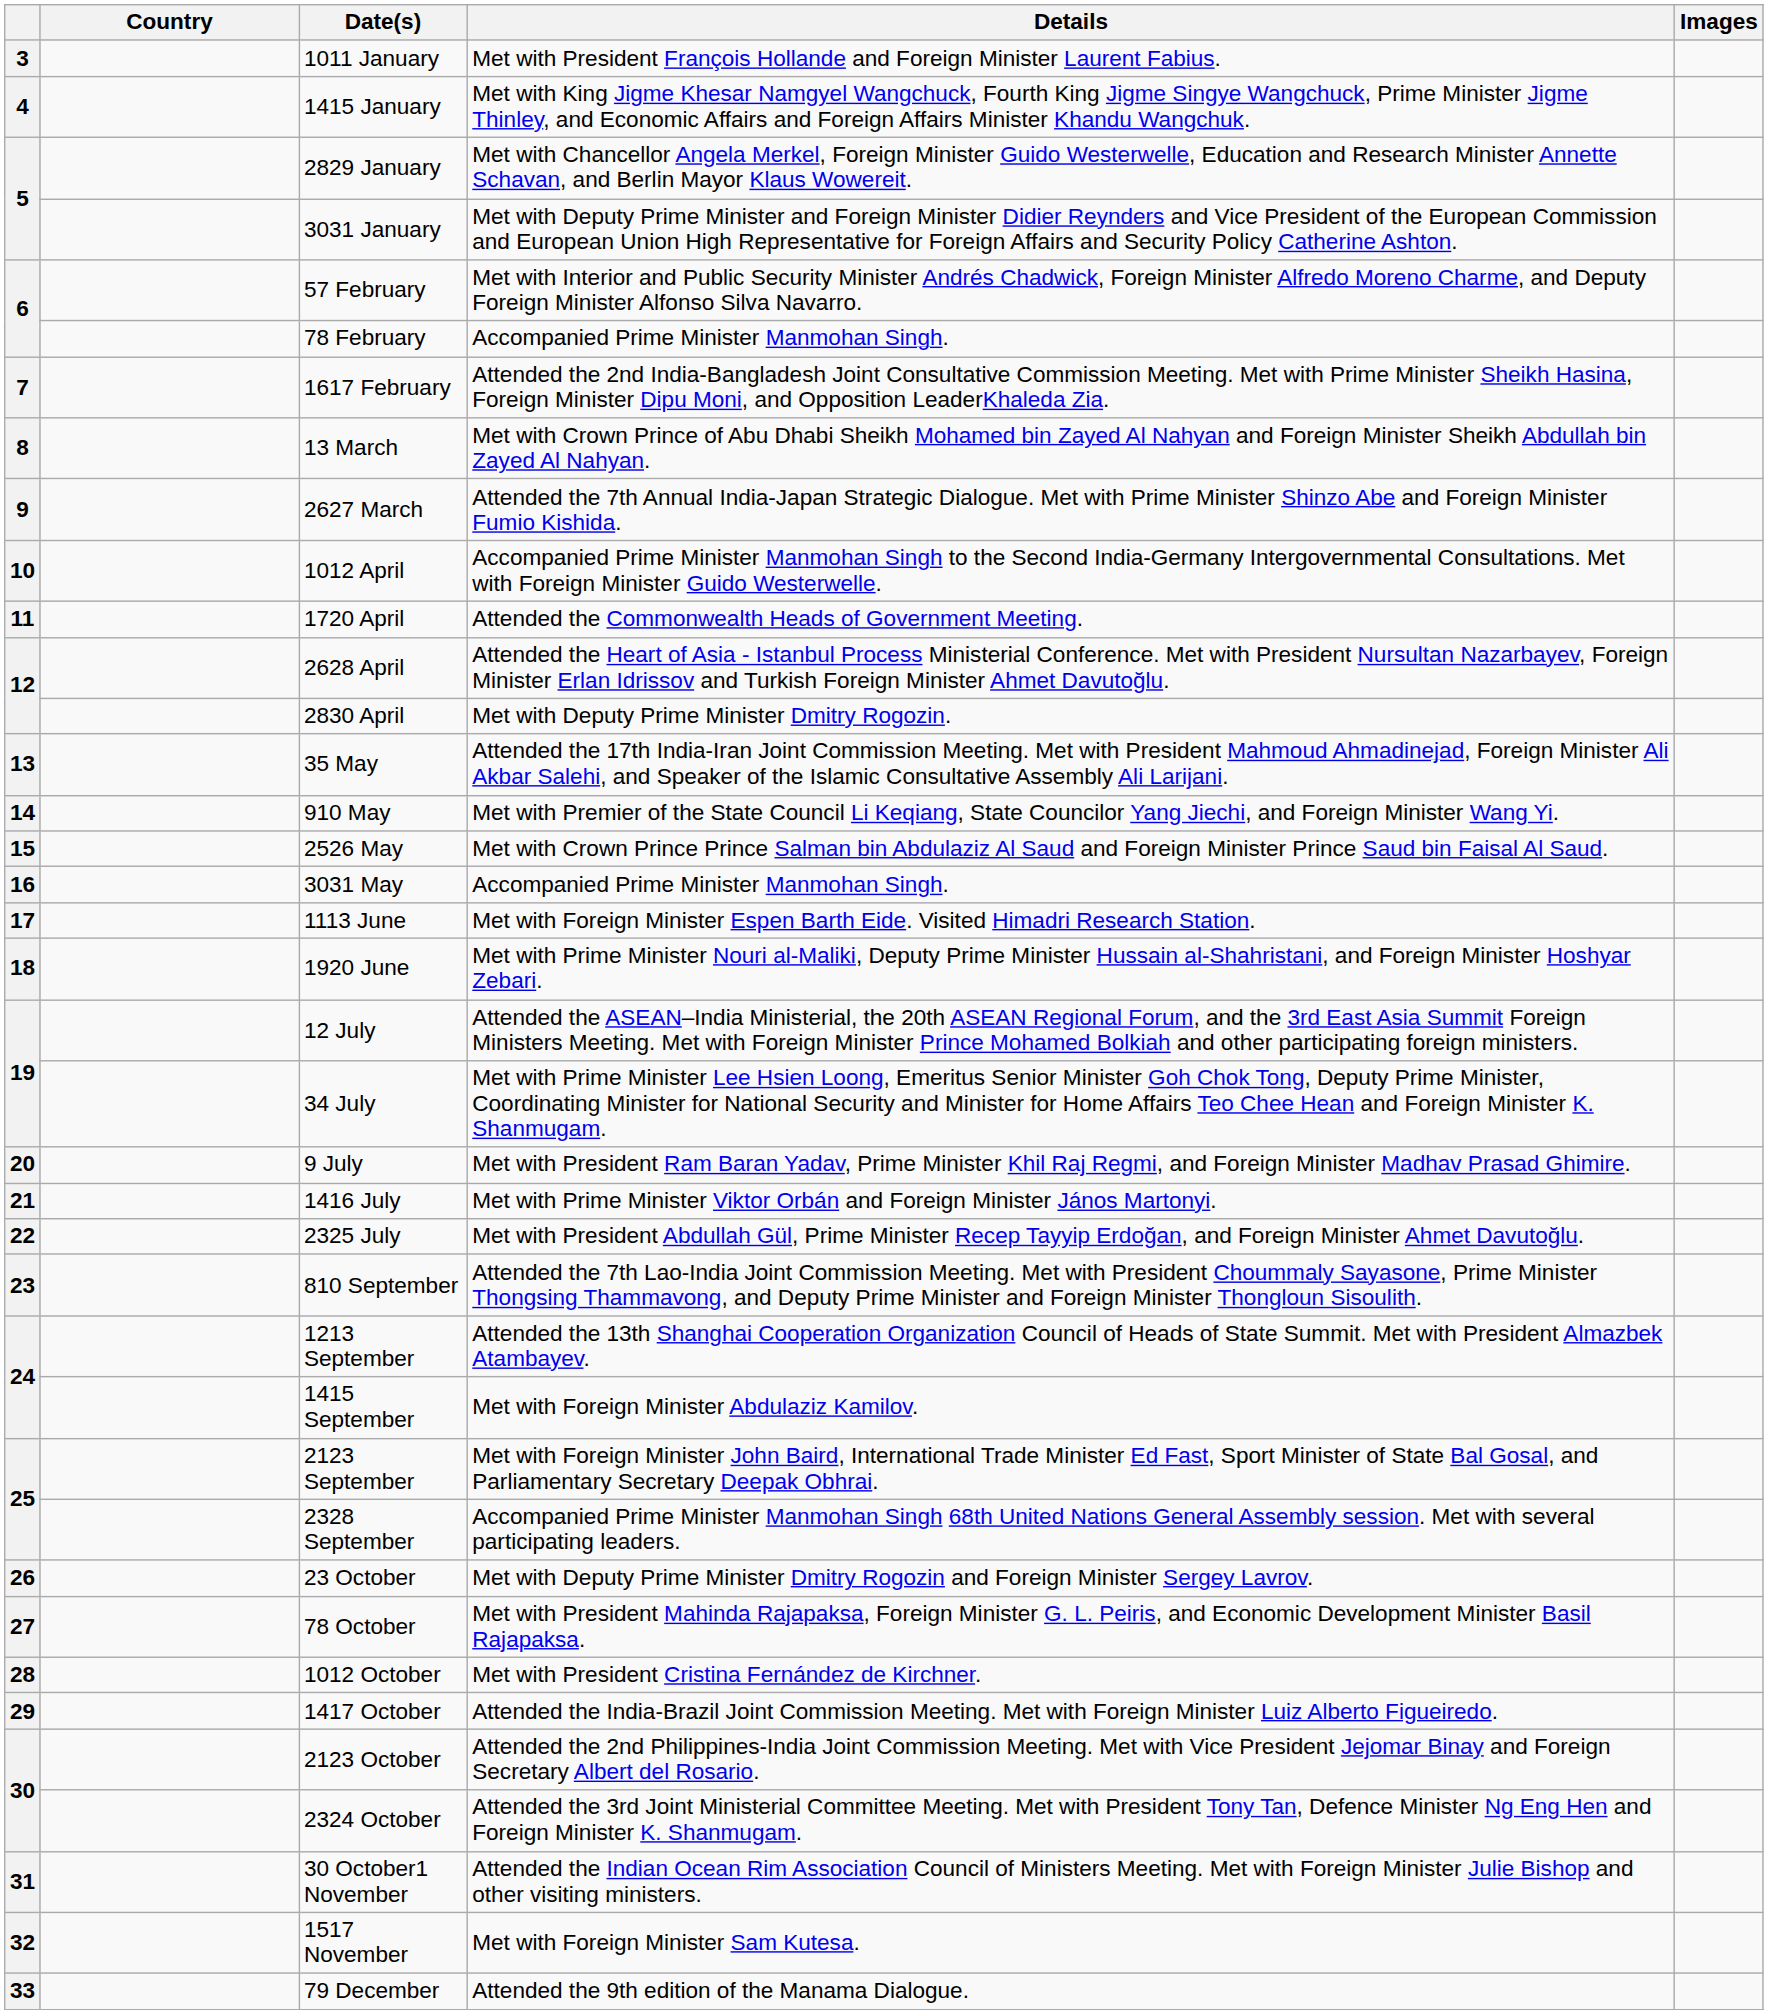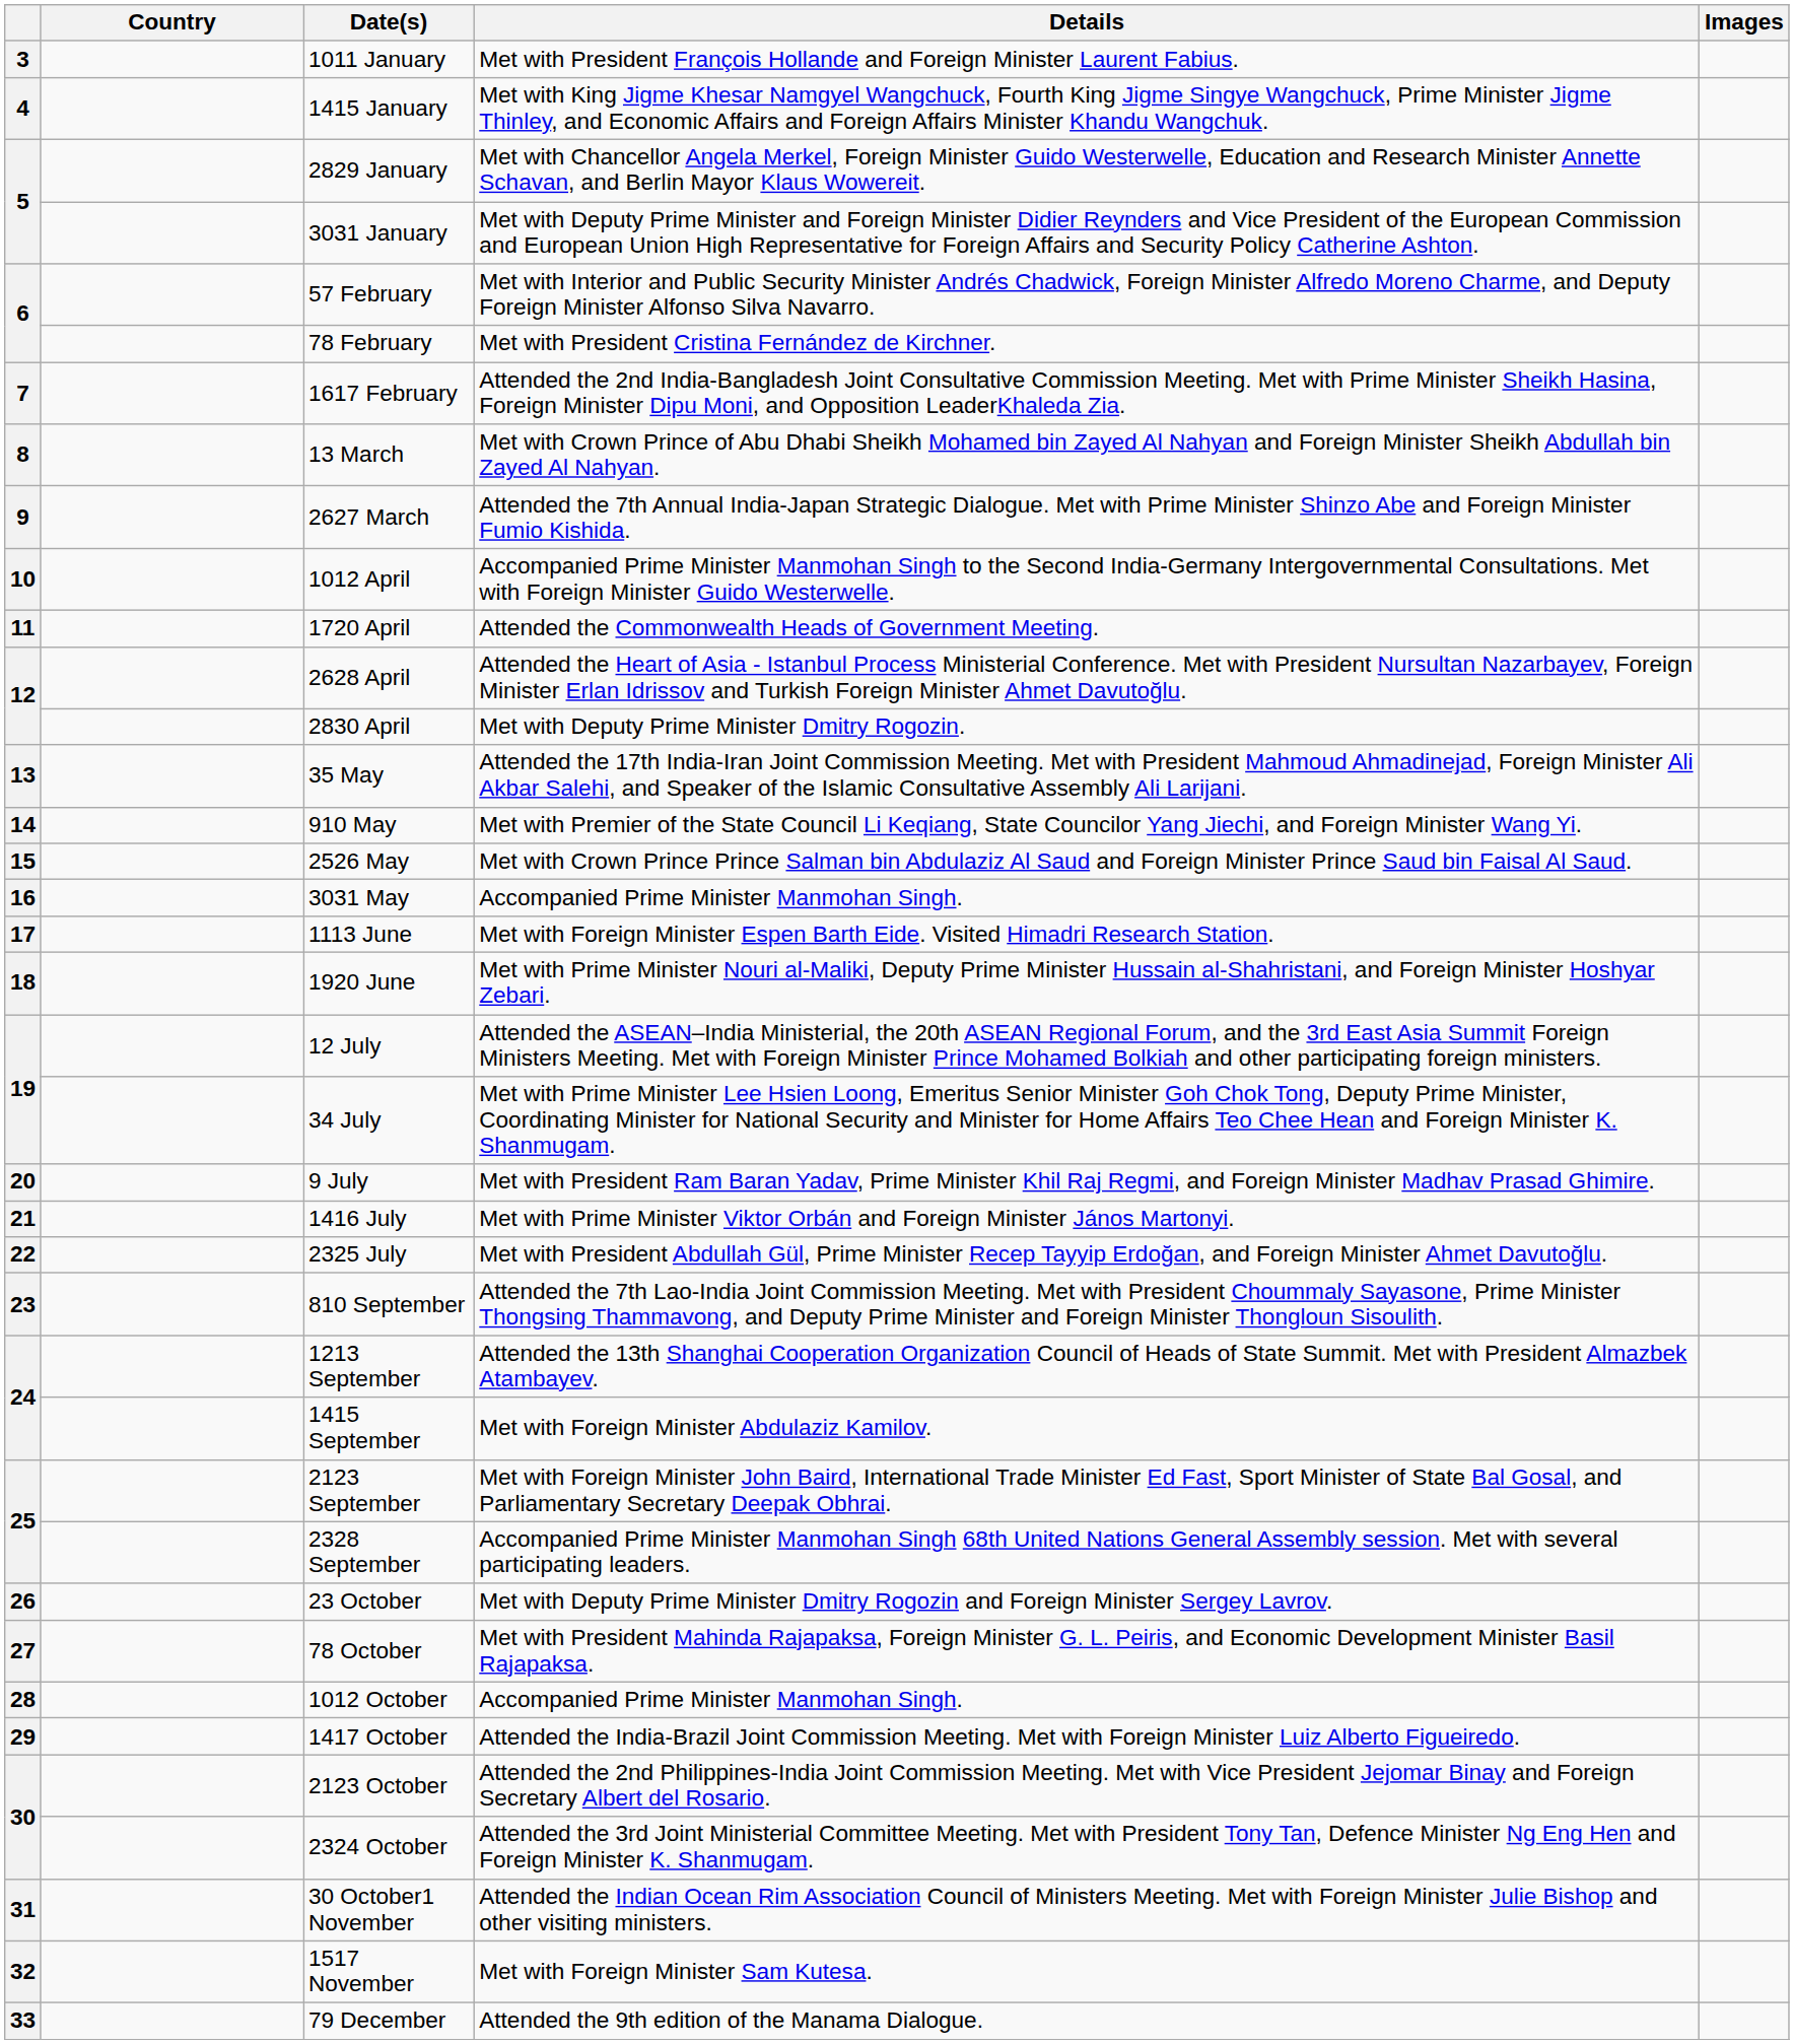 <table class="wikitable outercollapse sortable">
 <tr>
 <th></th>
 <th style="width:11em">Country</th>
 <th style="width:7em">Date(s)</th>
 <th class="unsortable">Details</th>
 <th>Images</th>
 </tr>
 <tr>
 <th>3</th>
 <td></td>
 <td>1011 January</td>
 <td>Met with President <a href='#'>François Hollande</a> and Foreign Minister <a href='#'>Laurent Fabius</a>.</td>
 <td></td>
 </tr>
 <tr>
 <th>4</th>
 <td></td>
 <td>1415 January</td>
 <td>Met with King <a href='#'>Jigme Khesar Namgyel Wangchuck</a>, Fourth King <a href='#'>Jigme Singye Wangchuck</a>, Prime Minister <a href='#'>Jigme Thinley</a>, and Economic Affairs and Foreign Affairs Minister <a href='#'>Khandu Wangchuk</a>.</td>
 <td></td>
 </tr>
 <tr>
 <th rowspan="2">5</th>
 <td></td>
 <td>2829 January</td>
 <td>Met with Chancellor <a href='#'>Angela Merkel</a>, Foreign Minister <a href='#'>Guido Westerwelle</a>, Education and Research Minister <a href='#'>Annette Schavan</a>, and Berlin Mayor <a href='#'>Klaus Wowereit</a>.</td>
 <td></td>
 </tr>
 <tr>
 <td></td>
 <td>3031 January</td>
 <td>Met with Deputy Prime Minister and Foreign Minister <a href='#'>Didier Reynders</a> and Vice President of the European Commission and European Union High Representative for Foreign Affairs and Security Policy <a href='#'>Catherine Ashton</a>.</td>
 <td></td>
 </tr>
 <tr>
 <th rowspan="2">6</th>
 <td></td>
 <td>57 February</td>
 <td>Met with Interior and Public Security Minister <a href='#'>Andrés Chadwick</a>, Foreign Minister <a href='#'>Alfredo Moreno Charme</a>, and Deputy Foreign Minister Alfonso Silva Navarro.</td>
 <td></td>
 </tr>
 <tr>
 <td></td>
 <td>78 February</td>
-<td>Accompanied Prime Minister <a href='#'>Manmohan Singh</a>.</td>
+<td>Met with President <a href='#'>Cristina Fernández de Kirchner</a>.</td>
 <td></td>
 </tr>
 <tr>
 <th>7</th>
 <td></td>
 <td>1617 February</td>
 <td>Attended the 2nd India-Bangladesh Joint Consultative Commission Meeting. Met with Prime Minister <a href='#'>Sheikh Hasina</a>, Foreign Minister <a href='#'>Dipu Moni</a>, and Opposition Leader<a href='#'>Khaleda Zia</a>.</td>
 <td></td>
 </tr>
 <tr>
 <th>8</th>
 <td></td>
 <td>13 March</td>
 <td>Met with Crown Prince of Abu Dhabi Sheikh <a href='#'>Mohamed bin Zayed Al Nahyan</a> and Foreign Minister Sheikh <a href='#'>Abdullah bin Zayed Al Nahyan</a>.</td>
 <td></td>
 </tr>
 <tr>
 <th>9</th>
 <td></td>
 <td>2627 March</td>
 <td>Attended the 7th Annual India-Japan Strategic Dialogue. Met with Prime Minister <a href='#'>Shinzo Abe</a> and Foreign Minister <a href='#'>Fumio Kishida</a>.</td>
 <td></td>
 </tr>
 <tr>
 <th>10</th>
 <td></td>
 <td>1012 April</td>
 <td>Accompanied Prime Minister <a href='#'>Manmohan Singh</a> to the Second India-Germany Intergovernmental Consultations. Met with Foreign Minister <a href='#'>Guido Westerwelle</a>.</td>
 <td></td>
 </tr>
 <tr>
 <th>11</th>
 <td></td>
 <td>1720 April</td>
 <td>Attended the <a href='#'>Commonwealth Heads of Government Meeting</a>.</td>
 <td></td>
 </tr>
 <tr>
 <th rowspan="2">12</th>
 <td></td>
 <td>2628 April</td>
 <td>Attended the <a href='#'>Heart of Asia - Istanbul Process</a> Ministerial Conference. Met with President <a href='#'>Nursultan Nazarbayev</a>, Foreign Minister <a href='#'>Erlan Idrissov</a> and Turkish Foreign Minister <a href='#'>Ahmet Davutoğlu</a>.</td>
 <td></td>
 </tr>
 <tr>
 <td></td>
 <td>2830 April</td>
 <td>Met with Deputy Prime Minister <a href='#'>Dmitry Rogozin</a>.</td>
 <td></td>
 </tr>
 <tr>
 <th>13</th>
 <td></td>
 <td>35 May</td>
 <td>Attended the 17th India-Iran Joint Commission Meeting. Met with President <a href='#'>Mahmoud Ahmadinejad</a>, Foreign Minister <a href='#'>Ali Akbar Salehi</a>, and Speaker of the Islamic Consultative Assembly <a href='#'>Ali Larijani</a>.</td>
 <td></td>
 </tr>
 <tr>
 <th>14</th>
 <td></td>
 <td>910 May</td>
 <td>Met with Premier of the State Council <a href='#'>Li Keqiang</a>, State Councilor <a href='#'>Yang Jiechi</a>, and Foreign Minister <a href='#'>Wang Yi</a>.</td>
 <td></td>
 </tr>
 <tr>
 <th>15</th>
 <td></td>
 <td>2526 May</td>
 <td>Met with Crown Prince Prince <a href='#'>Salman bin Abdulaziz Al Saud</a> and Foreign Minister Prince <a href='#'>Saud bin Faisal Al Saud</a>.</td>
 <td></td>
 </tr>
 <tr>
 <th>16</th>
 <td></td>
 <td>3031 May</td>
 <td>Accompanied Prime Minister <a href='#'>Manmohan Singh</a>.</td>
 <td></td>
 </tr>
 <tr>
 <th>17</th>
 <td></td>
 <td>1113 June</td>
 <td>Met with Foreign Minister <a href='#'>Espen Barth Eide</a>. Visited <a href='#'>Himadri Research Station</a>.</td>
 <td></td>
 </tr>
 <tr>
 <th>18</th>
 <td></td>
 <td>1920 June</td>
 <td>Met with Prime Minister <a href='#'>Nouri al-Maliki</a>, Deputy Prime Minister <a href='#'>Hussain al-Shahristani</a>, and Foreign Minister <a href='#'>Hoshyar Zebari</a>.</td>
 <td></td>
 </tr>
 <tr>
 <th rowspan="2">19</th>
 <td></td>
 <td>12 July</td>
 <td>Attended the <a href='#'>ASEAN</a>–India Ministerial, the 20th <a href='#'>ASEAN Regional Forum</a>, and the <a href='#'>3rd East Asia Summit</a> Foreign Ministers Meeting. Met with Foreign Minister <a href='#'>Prince Mohamed Bolkiah</a> and other participating foreign ministers.</td>
 <td></td>
 </tr>
 <tr>
 <td></td>
 <td>34 July</td>
 <td>Met with Prime Minister <a href='#'>Lee Hsien Loong</a>, Emeritus Senior Minister <a href='#'>Goh Chok Tong</a>, Deputy Prime Minister, Coordinating Minister for National Security and Minister for Home Affairs <a href='#'>Teo Chee Hean</a> and Foreign Minister <a href='#'>K. Shanmugam</a>.</td>
 <td></td>
 </tr>
 <tr>
 <th>20</th>
 <td></td>
 <td>9 July</td>
 <td>Met with President <a href='#'>Ram Baran Yadav</a>, Prime Minister <a href='#'>Khil Raj Regmi</a>, and Foreign Minister <a href='#'>Madhav Prasad Ghimire</a>.</td>
 <td></td>
 </tr>
 <tr>
 <th>21</th>
 <td></td>
 <td>1416 July</td>
 <td>Met with Prime Minister <a href='#'>Viktor Orbán</a> and Foreign Minister <a href='#'>János Martonyi</a>.</td>
 <td></td>
 </tr>
 <tr>
 <th>22</th>
 <td></td>
 <td>2325 July</td>
 <td>Met with President <a href='#'>Abdullah Gül</a>, Prime Minister <a href='#'>Recep Tayyip Erdoğan</a>, and Foreign Minister <a href='#'>Ahmet Davutoğlu</a>.</td>
 <td></td>
 </tr>
 <tr>
 <th>23</th>
 <td></td>
 <td>810 September</td>
 <td>Attended the 7th Lao-India Joint Commission Meeting. Met with President <a href='#'>Choummaly Sayasone</a>, Prime Minister <a href='#'>Thongsing Thammavong</a>, and Deputy Prime Minister and Foreign Minister <a href='#'>Thongloun Sisoulith</a>.</td>
 <td></td>
 </tr>
 <tr>
 <th rowspan="2">24</th>
 <td></td>
 <td>1213 September</td>
 <td>Attended the 13th <a href='#'>Shanghai Cooperation Organization</a> Council of Heads of State Summit. Met with President <a href='#'>Almazbek Atambayev</a>.</td>
 <td></td>
 </tr>
 <tr>
 <td></td>
 <td>1415 September</td>
 <td>Met with Foreign Minister <a href='#'>Abdulaziz Kamilov</a>.</td>
 <td></td>
 </tr>
 <tr>
 <th rowspan="2">25</th>
 <td></td>
 <td>2123 September</td>
 <td>Met with Foreign Minister <a href='#'>John Baird</a>, International Trade Minister <a href='#'>Ed Fast</a>, Sport Minister of State <a href='#'>Bal Gosal</a>, and Parliamentary Secretary <a href='#'>Deepak Obhrai</a>.</td>
 <td></td>
 </tr>
 <tr>
 <td><br></td>
 <td>2328 September</td>
 <td>Accompanied Prime Minister <a href='#'>Manmohan Singh</a> <a href='#'>68th United Nations General Assembly session</a>. Met with several participating leaders.</td>
 <td></td>
 </tr>
 <tr>
 <th>26</th>
 <td></td>
 <td>23 October</td>
 <td>Met with Deputy Prime Minister <a href='#'>Dmitry Rogozin</a> and Foreign Minister <a href='#'>Sergey Lavrov</a>.</td>
 <td></td>
 </tr>
 <tr>
 <th>27</th>
 <td></td>
 <td>78 October</td>
 <td>Met with President <a href='#'>Mahinda Rajapaksa</a>, Foreign Minister <a href='#'>G. L. Peiris</a>, and Economic Development Minister <a href='#'>Basil Rajapaksa</a>.</td>
 <td></td>
 </tr>
 <tr>
 <th>28</th>
 <td></td>
 <td>1012 October</td>
-<td>Met with President <a href='#'>Cristina Fernández de Kirchner</a>.</td>
+<td>Accompanied Prime Minister <a href='#'>Manmohan Singh</a>.</td>
 <td></td>
 </tr>
 <tr>
 <th>29</th>
 <td></td>
 <td>1417 October</td>
 <td>Attended the India-Brazil Joint Commission Meeting. Met with Foreign Minister <a href='#'>Luiz Alberto Figueiredo</a>.</td>
 <td></td>
 </tr>
 <tr>
 <th rowspan="2">30</th>
 <td></td>
 <td>2123 October</td>
 <td>Attended the 2nd Philippines-India Joint Commission Meeting. Met with Vice President <a href='#'>Jejomar Binay</a> and Foreign Secretary <a href='#'>Albert del Rosario</a>.</td>
 <td></td>
 </tr>
 <tr>
 <td></td>
 <td>2324 October</td>
 <td>Attended the 3rd Joint Ministerial Committee Meeting. Met with President <a href='#'>Tony Tan</a>, Defence Minister <a href='#'>Ng Eng Hen</a> and Foreign Minister <a href='#'>K. Shanmugam</a>.</td>
 <td></td>
 </tr>
 <tr>
 <th>31</th>
 <td></td>
 <td>30 October1 November</td>
 <td>Attended the <a href='#'>Indian Ocean Rim Association</a> Council of Ministers Meeting. Met with Foreign Minister <a href='#'>Julie Bishop</a> and other visiting ministers.</td>
 <td></td>
 </tr>
 <tr>
 <th>32</th>
 <td></td>
 <td>1517 November</td>
 <td>Met with Foreign Minister <a href='#'>Sam Kutesa</a>.</td>
 <td></td>
 </tr>
 <tr>
 <th>33</th>
 <td></td>
 <td>79 December</td>
 <td>Attended the 9th edition of the Manama Dialogue.</td>
 <td></td>
 </tr>
 <tr>
 </tr>
 </table>
